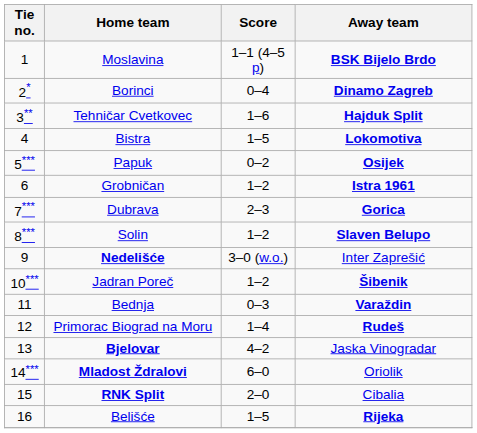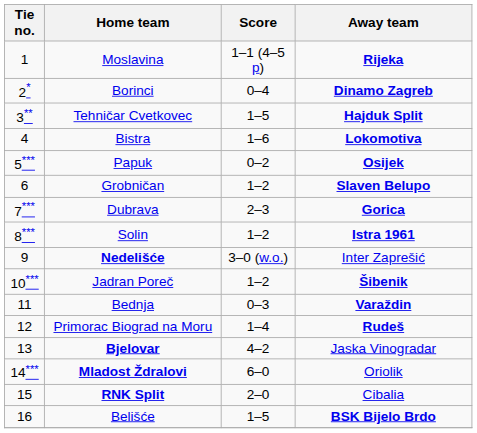 <table class="wikitable" style="text-align: center">
 <tr>
 <th width=40>Tie no.</th>
 <th width=200>Home team</th>
 <th width=80>Score</th>
 <th width=200>Away team</th>
 </tr>
 <tr>
 <td>1</td>
 <td><a href='#'>Moslavina</a></td>
 <td>1–1 (4–5 <a href='#'>p</a>)</td>
-<td><a href='#'><strong>BSK Bijelo Brdo</strong></a></td>
+<td><a href='#'><strong>Rijeka</strong></a></td>
 </tr>
 <tr>
 <td>2<a href='#'><sup>*</sup></a></td>
 <td><a href='#'>Borinci</a></td>
 <td>0–4</td>
 <td><a href='#'><strong>Dinamo Zagreb</strong></a></td>
 </tr>
 <tr>
 <td>3<a href='#'><sup>**</sup></a></td>
 <td><a href='#'>Tehničar Cvetkovec</a></td>
-<td>1–6</td>
+<td>1–5</td>
 <td><a href='#'><strong>Hajduk Split</strong></a></td>
 </tr>
 <tr>
 <td>4</td>
 <td><a href='#'>Bistra</a></td>
-<td>1–5</td>
+<td>1–6</td>
 <td><a href='#'><strong>Lokomotiva</strong></a></td>
 </tr>
 <tr>
 <td>5<a href='#'><sup>***</sup></a></td>
 <td><a href='#'>Papuk</a></td>
 <td>0–2</td>
 <td><a href='#'><strong>Osijek</strong></a></td>
 </tr>
 <tr>
 <td>6</td>
 <td><a href='#'>Grobničan</a></td>
 <td>1–2</td>
-<td><a href='#'><strong>Istra 1961</strong></a></td>
+<td><a href='#'><strong>Slaven Belupo</strong></a></td>
 </tr>
 <tr>
 <td>7<a href='#'><sup>***</sup></a></td>
 <td><a href='#'>Dubrava</a></td>
 <td>2–3</td>
 <td><a href='#'><strong>Gorica</strong></a></td>
 </tr>
 <tr>
 <td>8<a href='#'><sup>***</sup></a></td>
 <td><a href='#'>Solin</a></td>
 <td>1–2 </td>
-<td><a href='#'><strong>Slaven Belupo</strong></a></td>
+<td><a href='#'><strong>Istra 1961</strong></a></td>
 </tr>
 <tr>
 <td>9</td>
 <td><a href='#'><strong>Nedelišće</strong></a></td>
 <td>3–0 (<a href='#'>w.o.</a>)</td>
 <td><a href='#'>Inter Zaprešić</a></td>
 </tr>
 <tr>
 <td>10<a href='#'><sup>***</sup></a></td>
 <td><a href='#'>Jadran Poreč</a></td>
 <td>1–2</td>
 <td><a href='#'><strong>Šibenik</strong></a></td>
 </tr>
 <tr>
 <td>11</td>
 <td><a href='#'>Bednja</a></td>
 <td>0–3</td>
 <td><a href='#'><strong>Varaždin</strong></a></td>
 </tr>
 <tr>
 <td>12</td>
 <td><a href='#'>Primorac Biograd na Moru</a></td>
 <td>1–4 </td>
 <td><a href='#'><strong>Rudeš</strong></a></td>
 </tr>
 <tr>
 <td>13</td>
 <td><a href='#'><strong>Bjelovar</strong></a></td>
 <td>4–2 </td>
 <td><a href='#'>Jaska Vinogradar</a></td>
 </tr>
 <tr>
 <td>14<a href='#'><sup>***</sup></a></td>
 <td><a href='#'><strong>Mladost Ždralovi</strong></a></td>
 <td>6–0</td>
 <td><a href='#'>Oriolik</a></td>
 </tr>
 <tr>
 <td>15</td>
 <td><strong><a href='#'>RNK Split</a></strong></td>
 <td>2–0</td>
 <td><a href='#'>Cibalia</a></td>
 </tr>
 <tr>
 <td>16</td>
 <td><a href='#'>Belišće</a></td>
 <td>1–5</td>
-<td><a href='#'><strong>Rijeka</strong></a></td>
+<td><a href='#'><strong>BSK Bijelo Brdo</strong></a></td>
 </tr>
 <tr>
 </tr>
 </table>
